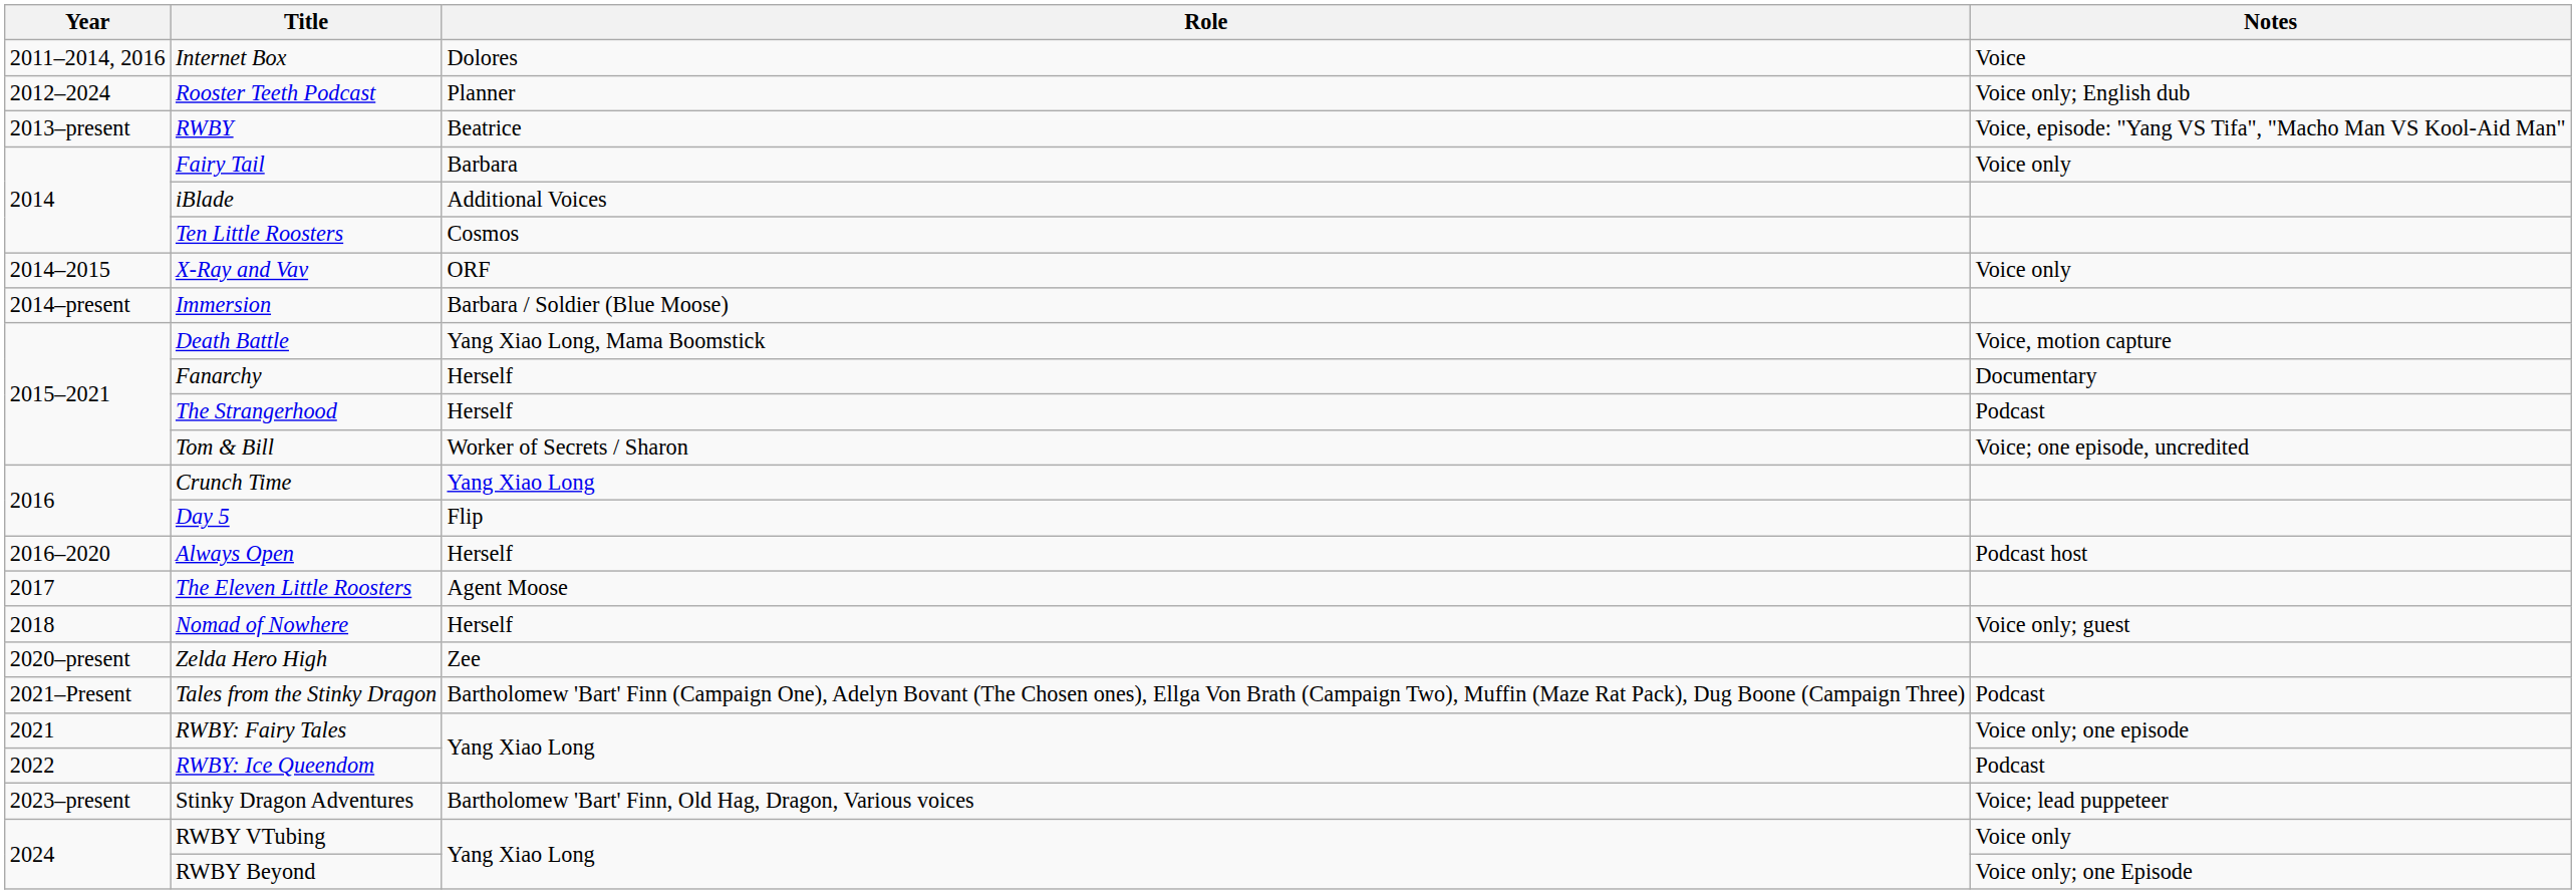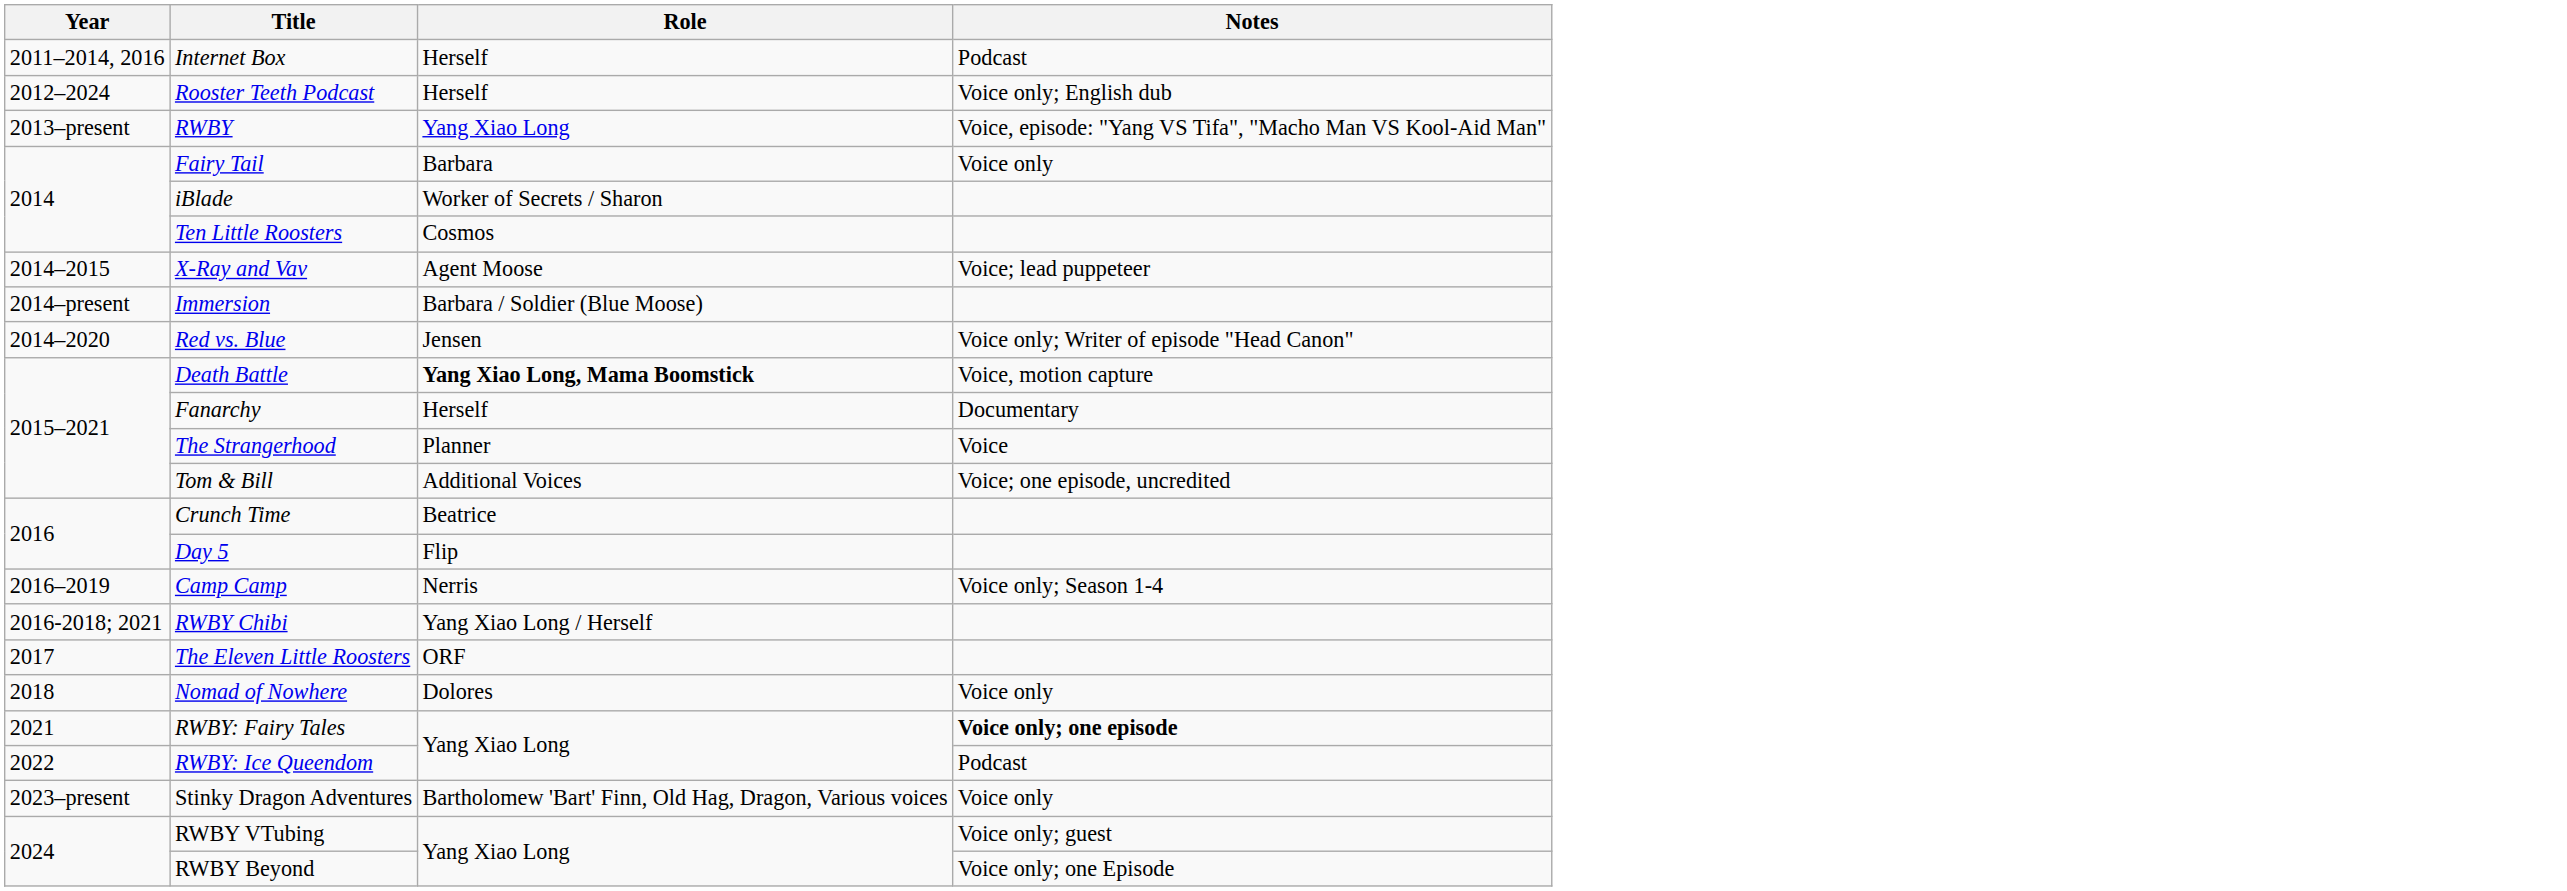 <table class="wikitable sortable plainrowheaders">
 <tr>
 <th>Year</th>
 <th>Title</th>
 <th>Role</th>
 <th class="unsortable">Notes</th>
 </tr>
 <tr>
 <td>2011–2014, 2016</td>
 <td><em>Internet Box</em></td>
-<td>Dolores</td>
-<td>Voice</td>
+<td>Herself</td>
+<td>Podcast</td>
 </tr>
 <tr>
 <td>2012–2024</td>
 <td><em><a href='#'>Rooster Teeth Podcast</a></em></td>
-<td>Planner</td>
+<td>Herself</td>
 <td>Voice only; English dub</td>
 </tr>
 <tr>
 <td>2013–present</td>
 <td><em><a href='#'>RWBY</a></em></td>
-<td>Beatrice</td>
+<td><a href='#'>Yang Xiao Long</a></td>
 <td>Voice, episode: "Yang VS Tifa", "Macho Man VS Kool-Aid Man"</td>
 </tr>
 <tr>
 <td rowspan=3>2014</td>
 <td><em><a href='#'>Fairy Tail</a></em></td>
 <td>Barbara</td>
 <td>Voice only</td>
 </tr>
 <tr>
 <td><em>iBlade</em></td>
-<td>Additional Voices</td>
+<td>Worker of Secrets / Sharon</td>
 <td></td>
 </tr>
 <tr>
 <td><em><a href='#'>Ten Little Roosters</a></em></td>
 <td>Cosmos</td>
 <td></td>
 </tr>
 <tr>
 <td>2014–2015</td>
 <td><em><a href='#'>X-Ray and Vav</a></em></td>
-<td>ORF</td>
-<td>Voice only</td>
+<td>Agent Moose</td>
+<td>Voice; lead puppeteer</td>
 </tr>
 <tr>
 <td>2014–present</td>
 <td><em><a href='#'>Immersion</a></em></td>
 <td>Barbara / Soldier (Blue Moose)</td>
 <td></td>
 </tr>
 <tr>
+<td>2014–2020</td>
+<td><em><a href='#'>Red vs. Blue</a></em></td>
+<td>Jensen</td>
+<td>Voice only; Writer of episode "Head Canon"</td>
+</tr>
+<tr>
 <td rowspan="4">2015–2021</td>
 <td><em><a href='#'>Death Battle</a></em></td>
-<td>Yang Xiao Long, Mama Boomstick</td>
+<td><strong>Yang Xiao Long, Mama Boomstick</strong></td>
 <td>Voice, motion capture</td>
 </tr>
 <tr>
 <td><em>Fanarchy</em></td>
 <td>Herself</td>
 <td>Documentary</td>
 </tr>
 <tr>
 <td><em><a href='#'>The Strangerhood</a></em></td>
-<td>Herself</td>
-<td>Podcast</td>
+<td>Planner</td>
+<td>Voice</td>
 </tr>
 <tr>
 <td><em>Tom & Bill</em></td>
-<td>Worker of Secrets / Sharon</td>
+<td>Additional Voices</td>
 <td>Voice; one episode, uncredited</td>
 </tr>
 <tr>
 <td rowspan="2">2016</td>
 <td><em>Crunch Time</em></td>
-<td><a href='#'>Yang Xiao Long</a></td>
+<td>Beatrice</td>
 <td></td>
 </tr>
 <tr>
 <td><em><a href='#'>Day 5</a></em></td>
 <td>Flip</td>
 <td></td>
 </tr>
 <tr>
-<td>2016–2020</td>
-<td><em><a href='#'>Always Open</a></em></td>
-<td>Herself</td>
-<td>Podcast host</td>
+<td>2016–2019</td>
+<td><em><a href='#'>Camp Camp</a></em></td>
+<td>Nerris</td>
+<td>Voice only; Season 1-4</td>
+</tr>
+<tr>
+<td>2016-2018; 2021</td>
+<td><em><a href='#'>RWBY Chibi</a></em></td>
+<td>Yang Xiao Long / Herself</td>
+<td></td>
 </tr>
 <tr>
 <td>2017</td>
 <td><em><a href='#'>The Eleven Little Roosters</a></em></td>
-<td>Agent Moose</td>
+<td>ORF</td>
 <td></td>
 </tr>
 <tr>
 <td>2018</td>
 <td><em><a href='#'>Nomad of Nowhere</a></em></td>
-<td>Herself</td>
-<td>Voice only; guest</td>
-</tr>
-<tr>
-<td>2020–present</td>
-<td><em>Zelda Hero High</em></td>
-<td>Zee</td>
-<td></td>
-</tr>
-<tr>
-<td>2021–Present</td>
-<td><em>Tales from the Stinky Dragon</em></td>
-<td>Bartholomew 'Bart' Finn (Campaign One), Adelyn Bovant (The Chosen ones), Ellga Von Brath (Campaign Two), Muffin (Maze Rat Pack), Dug Boone (Campaign Three)</td>
-<td>Podcast</td>
+<td>Dolores</td>
+<td>Voice only</td>
 </tr>
 <tr>
 <td>2021</td>
 <td><em>RWBY: Fairy Tales</em></td>
 <td Rowspan= "2">Yang Xiao Long</td>
-<td>Voice only; one episode</td>
+<td><strong>Voice only; one episode</strong></td>
 </tr>
 <tr>
 <td>2022</td>
 <td><em><a href='#'>RWBY: Ice Queendom</a></em></td>
 <td>Podcast</td>
 </tr>
 <tr>
 <td>2023–present</td>
 <td>Stinky Dragon Adventures</td>
 <td>Bartholomew 'Bart' Finn, Old Hag, Dragon, Various voices</td>
-<td>Voice; lead puppeteer</td>
+<td>Voice only</td>
 </tr>
 <tr>
 <td Rowspan="2">2024</td>
 <td>RWBY VTubing</td>
 <td Rowspan="2">Yang Xiao Long</td>
-<td>Voice only</td>
+<td>Voice only; guest</td>
 </tr>
 <tr>
 <td>RWBY Beyond</td>
 <td>Voice only; one Episode</td>
 </tr>
 </table>
